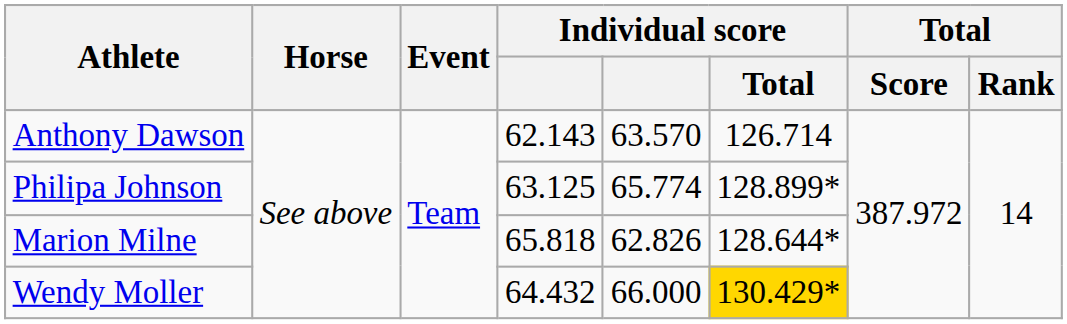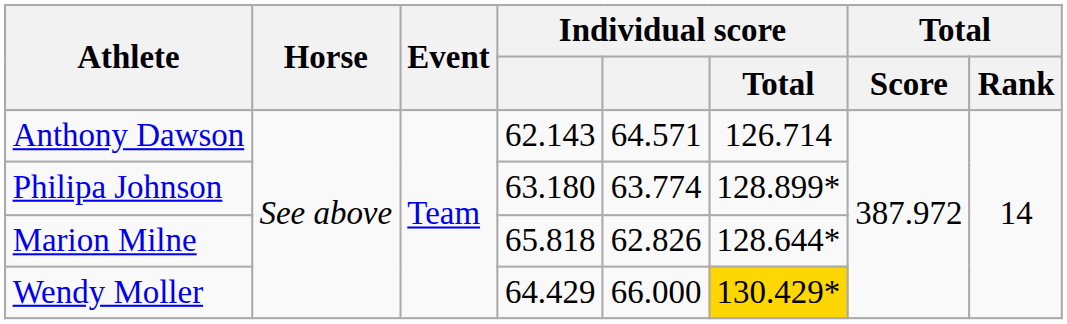 <table class=wikitable>
 <tr>
 <th rowspan="2">Athlete</th>
 <th rowspan="2">Horse</th>
 <th rowspan="2">Event</th>
 <th colspan="3">Individual score</th>
 <th colspan="2">Total</th>
 </tr>
 <tr>
 <th></th>
 <th></th>
 <th>Total</th>
 <th>Score</th>
 <th>Rank</th>
 </tr>
 <tr>
 <td><a href='#'>Anthony Dawson</a></td>
 <td rowspan=4><em>See above</em></td>
 <td rowspan=4><a href='#'>Team</a></td>
 <td align="center">62.143</td>
-<td align="center">63.570</td>
+<td align="center">64.571</td>
 <td align="center">126.714</td>
 <td align="center" rowspan="4">387.972</td>
 <td align="center" rowspan="4">14</td>
 </tr>
 <tr>
 <td><a href='#'>Philipa Johnson</a></td>
-<td align="center">63.125</td>
-<td align="center">65.774</td>
+<td align="center">63.180</td>
+<td align="center">63.774</td>
 <td align="center">128.899*</td>
 </tr>
 <tr>
 <td><a href='#'>Marion Milne</a></td>
 <td align="center">65.818</td>
 <td align="center">62.826</td>
 <td align="center">128.644*</td>
 </tr>
 <tr>
 <td><a href='#'>Wendy Moller</a></td>
-<td align="center">64.432</td>
+<td align="center">64.429</td>
 <td align="center">66.000</td>
 <td align="center" style="background: gold;">130.429*</td>
 </tr>
 </table>
